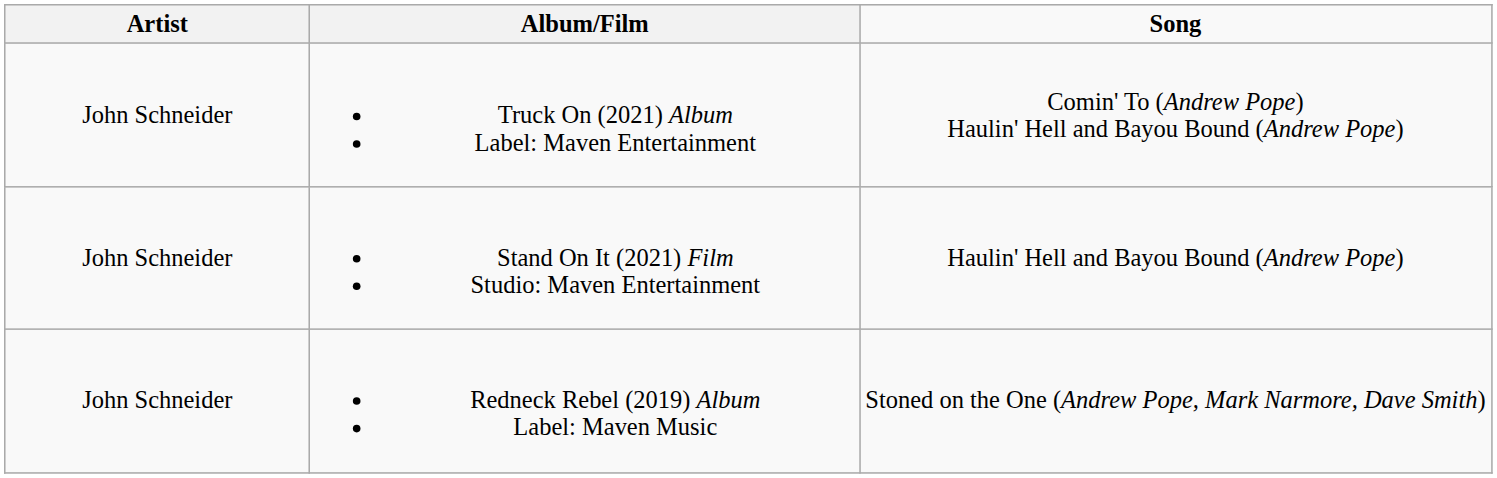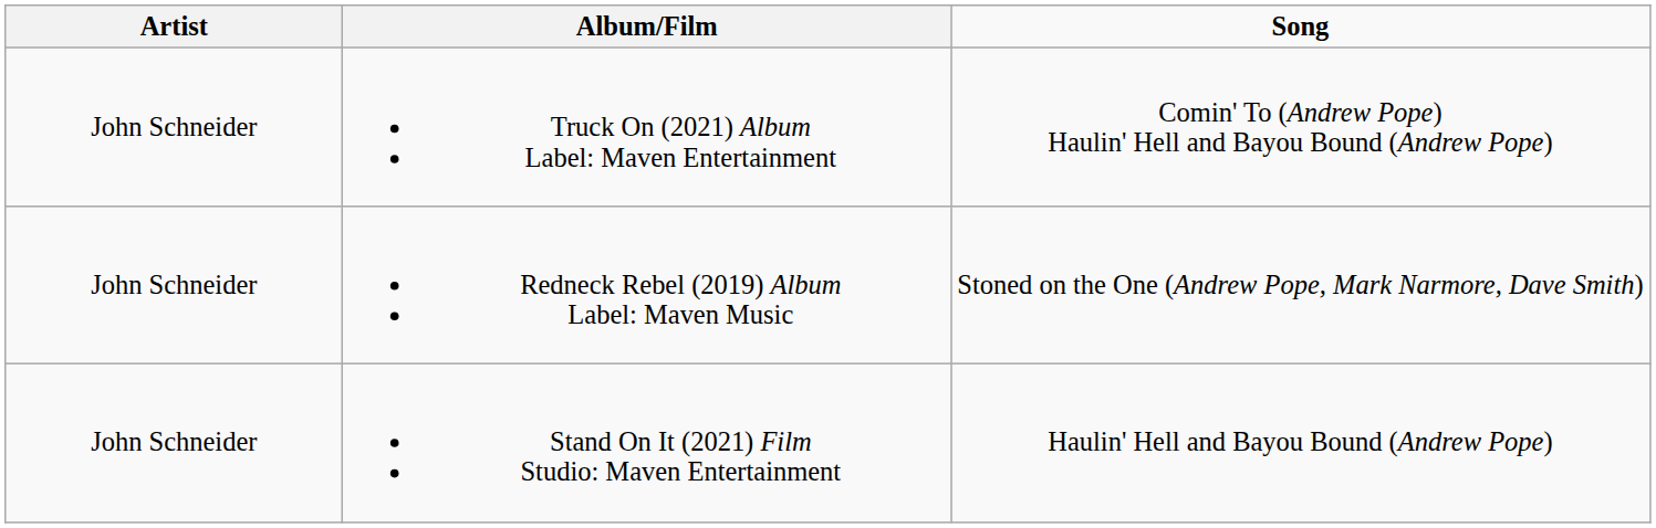 <table class="wikitable plainrowheaders" style="text-align:center;">
 <tr>
 <th style="width:12em;">Artist</th>
 <th style="width:22em;">Album/Film</th>
 <td><strong>Song</strong></td>
 </tr>
 <tr>
 <td scope="row">John Schneider</td>
 <td><br><ul><li>Truck On (2021) <em>Album</em></li><li>Label: Maven Entertainment</li></ul></td>
 <td>Comin' To (<em>Andrew Pope</em>)<br>Haulin' Hell and Bayou Bound (<em>Andrew Pope</em>)</td>
 </tr>
 <tr>
 <td>John Schneider</td>
+<td><br><ul><li>Redneck Rebel (2019) <em>Album</em></li><li>Label: Maven Music</li></ul></td>
+<td>Stoned on the One (<em>Andrew Pope, Mark Narmore, Dave Smith</em>)</td>
+</tr>
+<tr>
+<td>John Schneider</td>
 <td><br><ul><li>Stand On It (2021) <em>Film</em></li><li>Studio: Maven Entertainment</li></ul></td>
 <td>Haulin' Hell and Bayou Bound (<em>Andrew Pope</em>)</td>
 </tr>
-<tr>
-<td>John Schneider</td>
-<td><br><ul><li>Redneck Rebel (2019) <em>Album</em></li><li>Label: Maven Music</li></ul></td>
-<td>Stoned on the One (<em>Andrew Pope, Mark Narmore, Dave Smith</em>)</td>
-</tr>
 </table>
